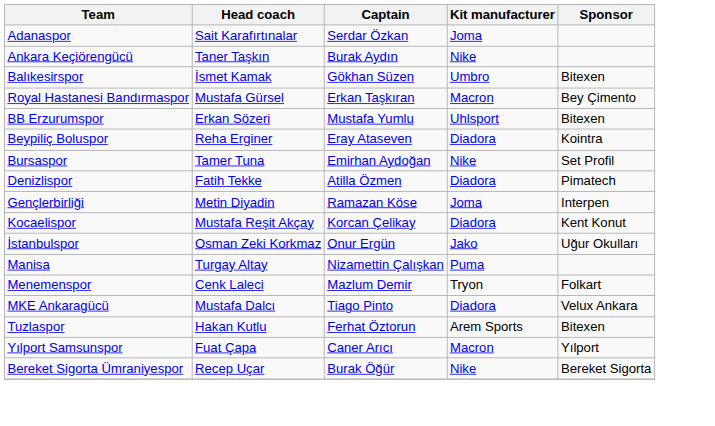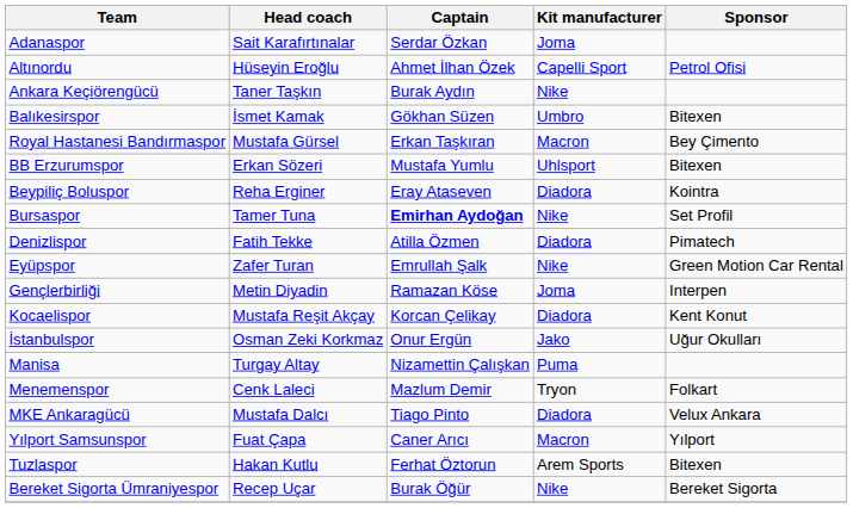 <table class="wikitable sortable" style="text-align: left;">
 <tr>
 <th>Team</th>
 <th>Head coach</th>
 <th>Captain</th>
 <th>Kit manufacturer</th>
 <th>Sponsor</th>
 </tr>
 <tr>
 <td><a href='#'>Adanaspor</a></td>
 <td> <a href='#'>Sait Karafırtınalar</a></td>
 <td> <a href='#'>Serdar Özkan</a></td>
 <td><a href='#'>Joma</a></td>
 <td></td>
+</tr>
+<tr>
+<td><a href='#'>Altınordu</a></td>
+<td> <a href='#'>Hüseyin Eroğlu</a></td>
+<td> <a href='#'>Ahmet İlhan Özek</a></td>
+<td><a href='#'>Capelli Sport</a></td>
+<td><a href='#'>Petrol Ofisi</a></td>
 </tr>
 <tr>
 <td><a href='#'>Ankara Keçiörengücü</a></td>
 <td> <a href='#'>Taner Taşkın</a></td>
 <td> <a href='#'>Burak Aydın</a></td>
 <td><a href='#'>Nike</a></td>
 <td></td>
 </tr>
 <tr>
 <td><a href='#'>Balıkesirspor</a></td>
 <td> <a href='#'>İsmet Kamak</a></td>
 <td> <a href='#'>Gökhan Süzen</a></td>
 <td><a href='#'>Umbro</a></td>
 <td>Bitexen</td>
 </tr>
 <tr>
 <td><a href='#'>Royal Hastanesi Bandırmaspor</a></td>
 <td> <a href='#'>Mustafa Gürsel</a></td>
 <td> <a href='#'>Erkan Taşkıran</a></td>
 <td><a href='#'>Macron</a></td>
 <td>Bey Çimento</td>
 </tr>
 <tr>
 <td><a href='#'>BB Erzurumspor</a></td>
 <td> <a href='#'>Erkan Sözeri</a></td>
 <td> <a href='#'>Mustafa Yumlu</a></td>
 <td><a href='#'>Uhlsport</a></td>
 <td>Bitexen</td>
 </tr>
 <tr>
 <td><a href='#'>Beypiliç Boluspor</a></td>
 <td> <a href='#'>Reha Erginer</a></td>
 <td> <a href='#'>Eray Ataseven</a></td>
 <td><a href='#'>Diadora</a></td>
 <td>Kointra</td>
 </tr>
 <tr>
 <td><a href='#'>Bursaspor</a></td>
 <td> <a href='#'>Tamer Tuna</a></td>
-<td> <a href='#'>Emirhan Aydoğan</a></td>
+<td><strong> <a href='#'>Emirhan Aydoğan</a></strong></td>
 <td><a href='#'>Nike</a></td>
 <td>Set Profil</td>
 </tr>
 <tr>
 <td><a href='#'>Denizlispor</a></td>
 <td> <a href='#'>Fatih Tekke</a></td>
 <td> <a href='#'>Atilla Özmen</a></td>
 <td><a href='#'>Diadora</a></td>
 <td>Pimatech</td>
+</tr>
+<tr>
+<td><a href='#'>Eyüpspor</a></td>
+<td> <a href='#'>Zafer Turan</a></td>
+<td> <a href='#'>Emrullah Şalk</a></td>
+<td><a href='#'>Nike</a></td>
+<td>Green Motion Car Rental</td>
 </tr>
 <tr>
 <td><a href='#'>Gençlerbirliği</a></td>
 <td> <a href='#'>Metin Diyadin</a></td>
 <td> <a href='#'>Ramazan Köse</a></td>
 <td><a href='#'>Joma</a></td>
 <td>Interpen</td>
 </tr>
 <tr>
 <td><a href='#'>Kocaelispor</a></td>
 <td> <a href='#'>Mustafa Reşit Akçay</a></td>
 <td> <a href='#'>Korcan Çelikay</a></td>
 <td><a href='#'>Diadora</a></td>
 <td>Kent Konut</td>
 </tr>
 <tr>
 <td><a href='#'>İstanbulspor</a></td>
 <td> <a href='#'>Osman Zeki Korkmaz</a></td>
 <td> <a href='#'>Onur Ergün</a></td>
 <td><a href='#'>Jako</a></td>
 <td>Uğur Okulları</td>
 </tr>
 <tr>
 <td><a href='#'>Manisa</a></td>
 <td> <a href='#'>Turgay Altay</a></td>
 <td> <a href='#'>Nizamettin Çalışkan</a></td>
 <td><a href='#'>Puma</a></td>
 <td></td>
 </tr>
 <tr>
 <td><a href='#'>Menemenspor</a></td>
 <td> <a href='#'>Cenk Laleci</a></td>
 <td> <a href='#'>Mazlum Demir</a></td>
 <td>Tryon</td>
 <td>Folkart</td>
 </tr>
 <tr>
 <td><a href='#'>MKE Ankaragücü</a></td>
 <td> <a href='#'>Mustafa Dalcı</a></td>
 <td> <a href='#'>Tiago Pinto</a></td>
 <td><a href='#'>Diadora</a></td>
 <td>Velux Ankara</td>
 </tr>
 <tr>
+<td><a href='#'>Yılport Samsunspor</a></td>
+<td> <a href='#'>Fuat Çapa</a></td>
+<td> <a href='#'>Caner Arıcı</a></td>
+<td><a href='#'>Macron</a></td>
+<td>Yılport</td>
+</tr>
+<tr>
 <td><a href='#'>Tuzlaspor</a></td>
 <td> <a href='#'>Hakan Kutlu</a></td>
 <td> <a href='#'>Ferhat Öztorun</a></td>
 <td>Arem Sports</td>
 <td>Bitexen</td>
-</tr>
-<tr>
-<td><a href='#'>Yılport Samsunspor</a></td>
-<td> <a href='#'>Fuat Çapa</a></td>
-<td> <a href='#'>Caner Arıcı</a></td>
-<td><a href='#'>Macron</a></td>
-<td>Yılport</td>
 </tr>
 <tr>
 <td><a href='#'>Bereket Sigorta Ümraniyespor</a></td>
 <td> <a href='#'>Recep Uçar</a></td>
 <td> <a href='#'>Burak Öğür</a></td>
 <td><a href='#'>Nike</a></td>
 <td>Bereket Sigorta</td>
 </tr>
 <tr>
 </tr>
 </table>
